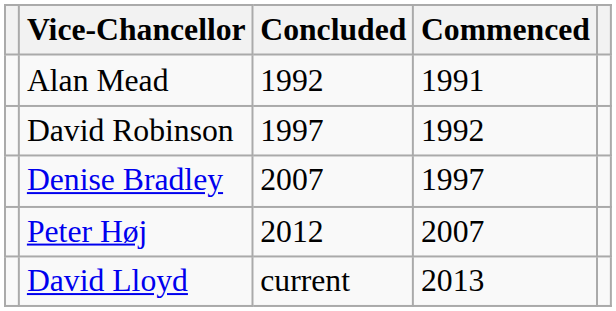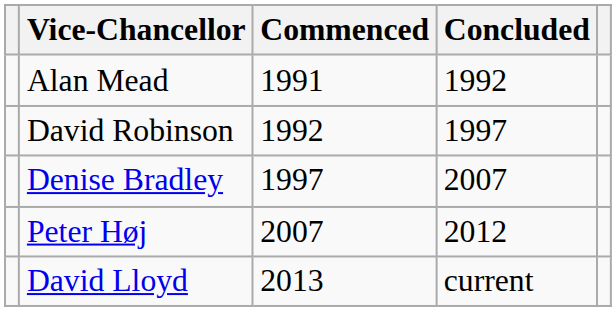 <table class="wikitable">
 <tr>
 <th></th>
 <th>Vice-Chancellor</th>
+<th>Commenced</th>
 <th>Concluded</th>
-<th>Commenced</th>
 <th></th>
 </tr>
 <tr>
 <td></td>
 <td>Alan Mead</td>
+<td>1991</td>
 <td>1992</td>
-<td>1991</td>
 <td></td>
 </tr>
 <tr>
 <td></td>
 <td>David Robinson</td>
+<td>1992</td>
 <td>1997</td>
-<td>1992</td>
 <td></td>
 </tr>
 <tr>
 <td></td>
 <td><a href='#'>Denise Bradley</a></td>
+<td>1997</td>
 <td>2007</td>
-<td>1997</td>
 <td></td>
 </tr>
 <tr>
 <td></td>
 <td><a href='#'>Peter Høj</a></td>
+<td>2007</td>
 <td>2012</td>
-<td>2007</td>
 <td></td>
 </tr>
 <tr>
 <td></td>
 <td><a href='#'>David Lloyd</a></td>
+<td>2013</td>
 <td>current</td>
-<td>2013</td>
 <td></td>
 </tr>
 </table>
